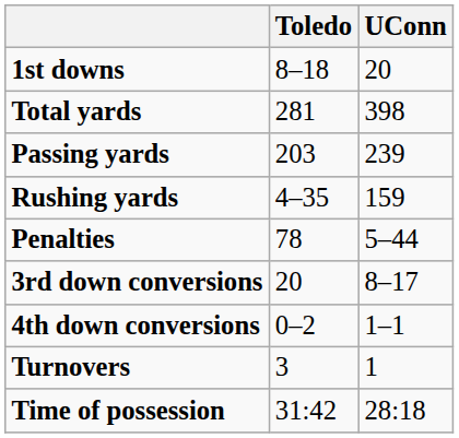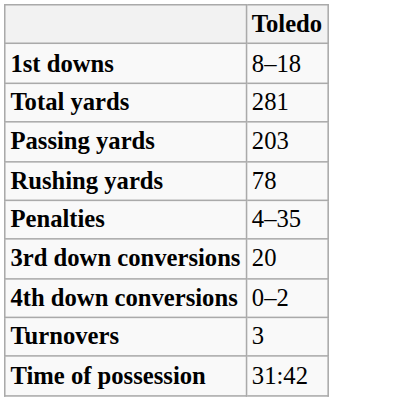 <table class="wikitable">
 <tr>
 <th></th>
 <th>Toledo</th>
-<th>UConn</th>
 </tr>
 <tr>
 <td><strong>1st downs</strong></td>
 <td>8–18</td>
-<td>20</td>
 </tr>
 <tr>
 <td><strong>Total yards</strong></td>
 <td>281</td>
-<td>398</td>
 </tr>
 <tr>
 <td><strong>Passing yards</strong></td>
 <td>203</td>
-<td>239</td>
 </tr>
 <tr>
 <td><strong>Rushing yards</strong></td>
-<td>4–35</td>
-<td>159</td>
+<td>78</td>
 </tr>
 <tr>
 <td><strong>Penalties</strong></td>
-<td>78</td>
-<td>5–44</td>
+<td>4–35</td>
 </tr>
 <tr>
 <td><strong>3rd down conversions</strong></td>
 <td>20</td>
-<td>8–17</td>
 </tr>
 <tr>
 <td><strong>4th down conversions</strong></td>
 <td>0–2</td>
-<td>1–1</td>
 </tr>
 <tr>
 <td><strong>Turnovers</strong></td>
 <td>3</td>
-<td>1</td>
 </tr>
 <tr>
 <td><strong>Time of possession</strong></td>
 <td>31:42</td>
-<td>28:18</td>
 </tr>
 </table>
